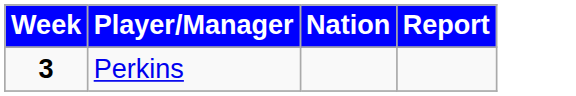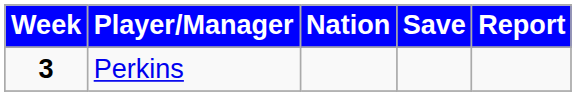 <table class=wikitable>
 <tr>
 <th style="background:#0000FF; color:white; text-align:center;">Week</th>
 <th style="background:#0000FF; color:white; text-align:center;">Player/Manager</th>
 <th style="background:#0000FF; color:white; text-align:center;">Nation</th>
+<th style="background:#0000FF; color:white; text-align:center;">Save</th>
 <th style="background:#0000FF; color:white; text-align:center;">Report</th>
 </tr>
 <tr>
 <td style="text-align:center;"><strong>3</strong></td>
 <td><a href='#'>Perkins</a></td>
 <td></td>
+<td align=center></td>
 <td style="text-align:center;"></td>
 </tr>
 </table>
